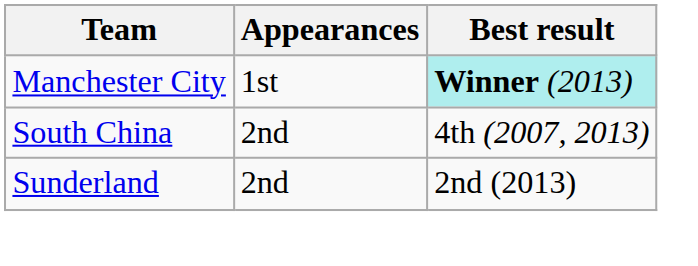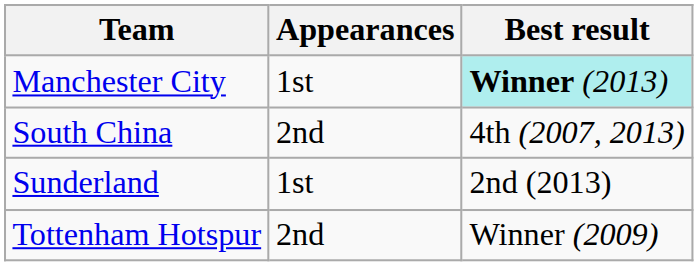 <table class="wikitable">
 <tr>
 <th>Team</th>
 <th>Appearances</th>
 <th>Best result</th>
 </tr>
 <tr>
 <td> <a href='#'>Manchester City</a></td>
 <td>1st</td>
 <td style="background: paleturquoise;"><strong>Winner</strong> <em>(2013)</em></td>
 </tr>
 <tr>
 <td> <a href='#'>South China</a></td>
 <td>2nd</td>
 <td>4th <em>(2007, 2013)</em></td>
 </tr>
 <tr>
 <td> <a href='#'>Sunderland</a></td>
-<td>2nd</td>
+<td>1st</td>
 <td>2nd (2013)</td>
 </tr>
+<tr>
+<td> <a href='#'>Tottenham Hotspur</a></td>
+<td>2nd</td>
+<td>Winner <em>(2009)</em></td>
+</tr>
 </table>
